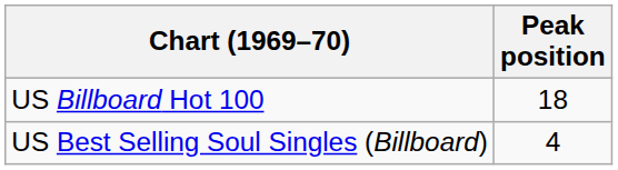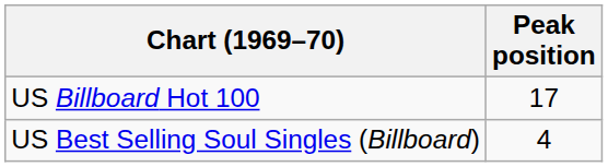 <table class="wikitable sortable">
 <tr>
 <th>Chart (1969–70)</th>
 <th>Peak<br>position</th>
 </tr>
 <tr>
 <td>US <a href='#'><em>Billboard</em> Hot 100</a></td>
-<td align="center">18</td>
+<td align="center">17</td>
 </tr>
 <tr>
 <td>US <a href='#'>Best Selling Soul Singles</a> (<em>Billboard</em>)</td>
 <td align="center">4</td>
 </tr>
 </table>
